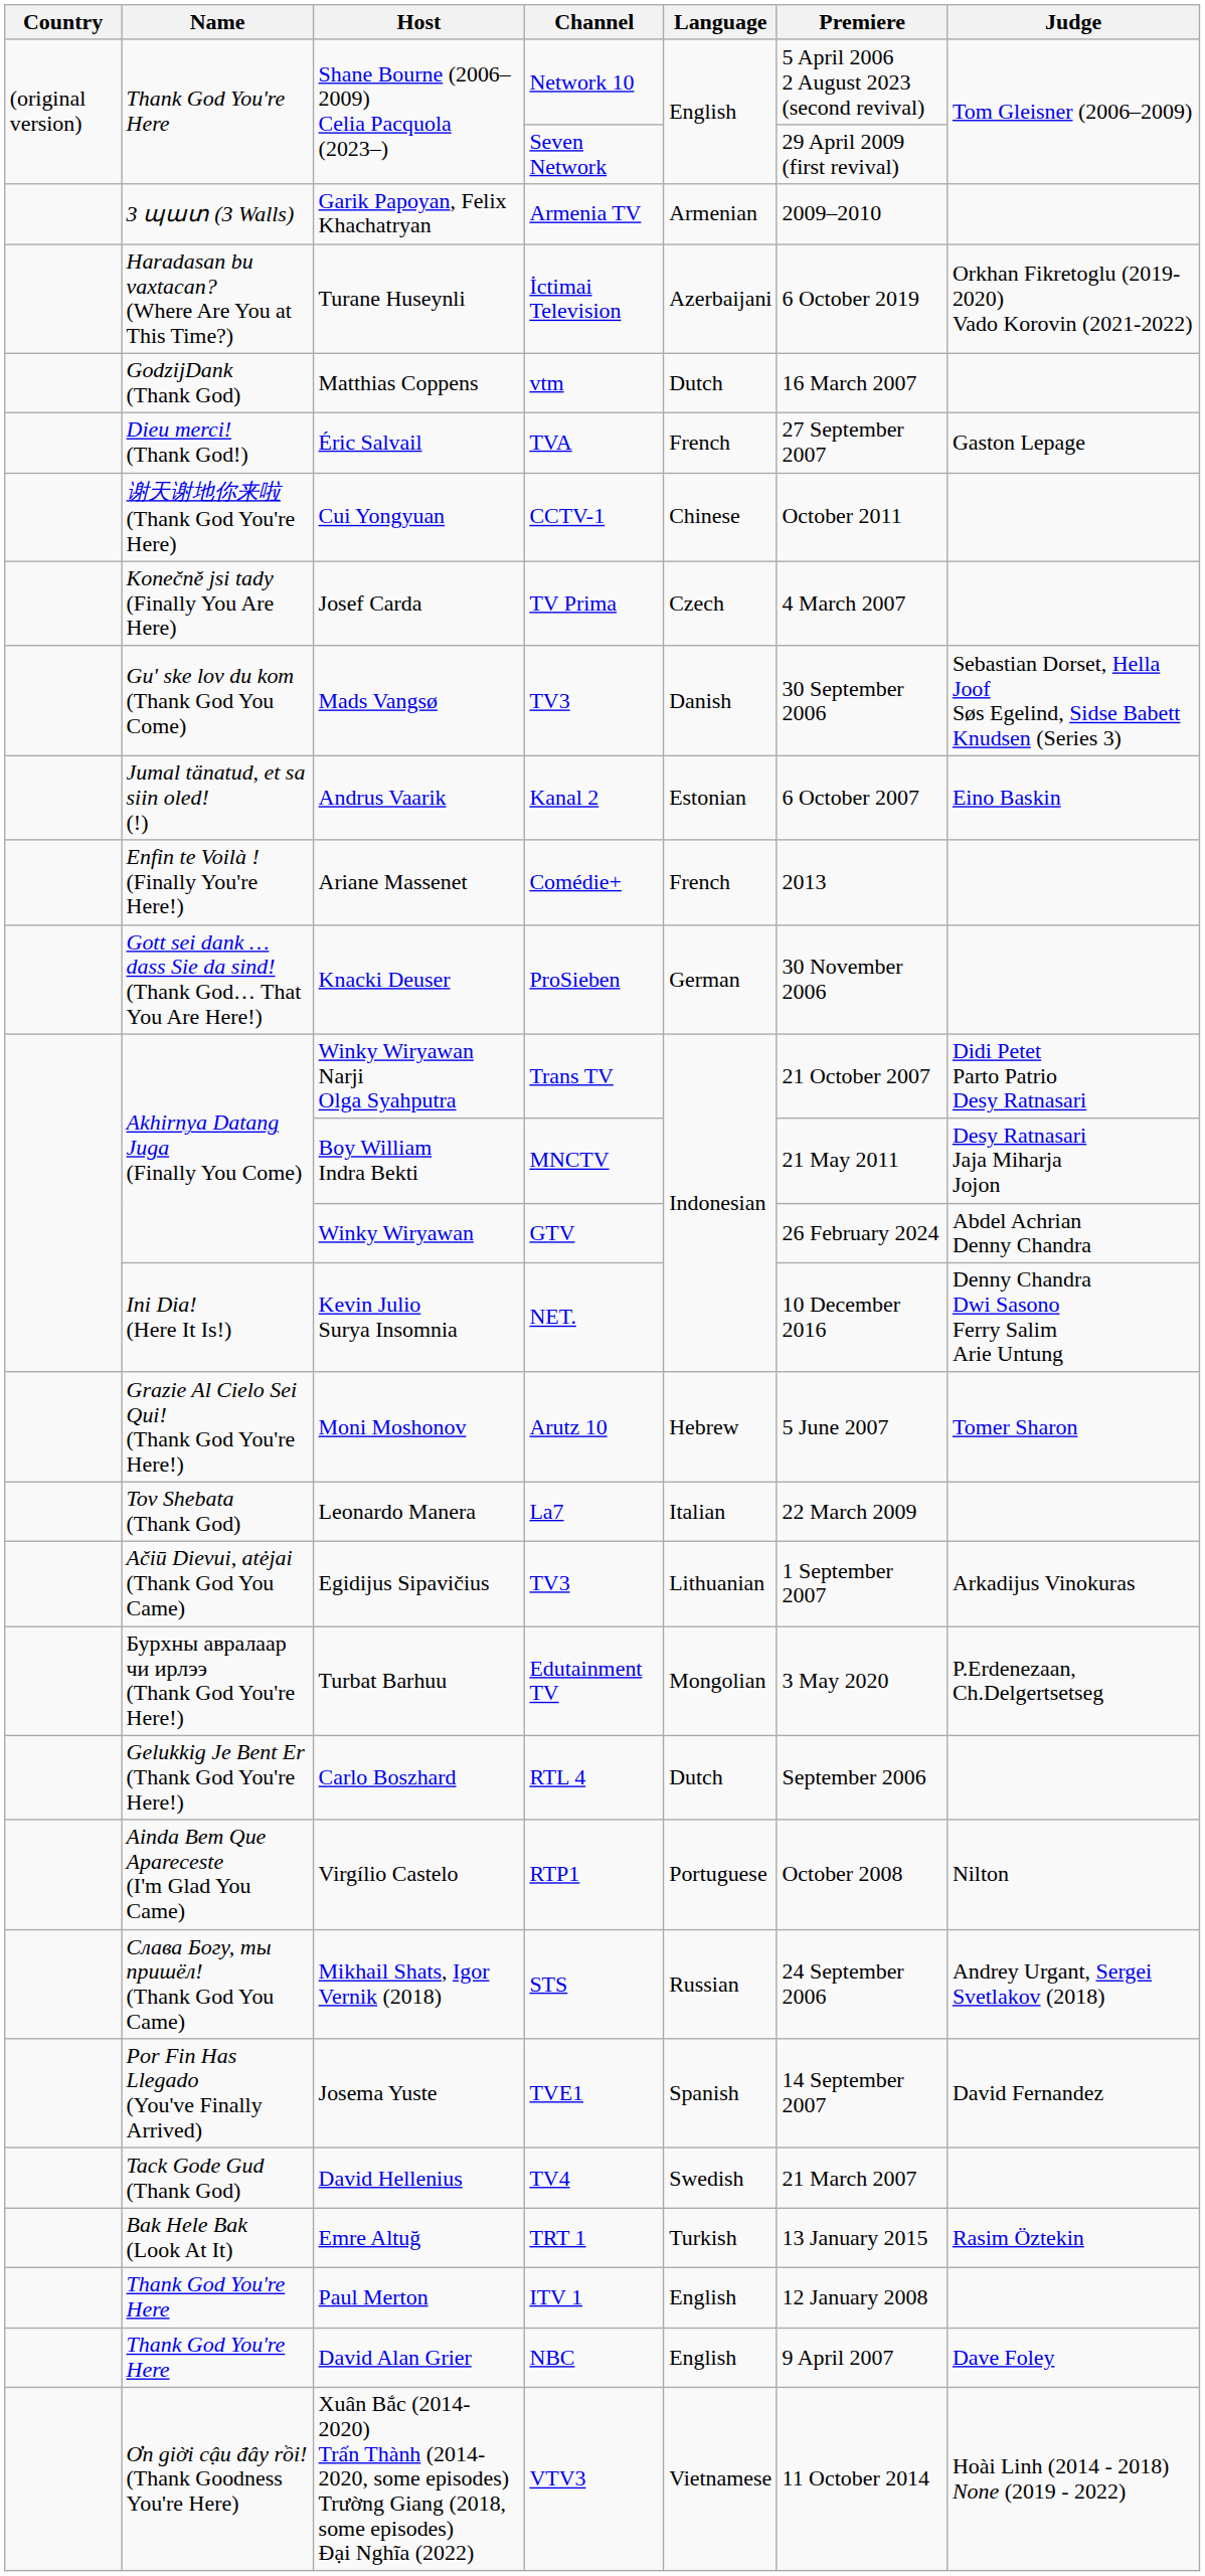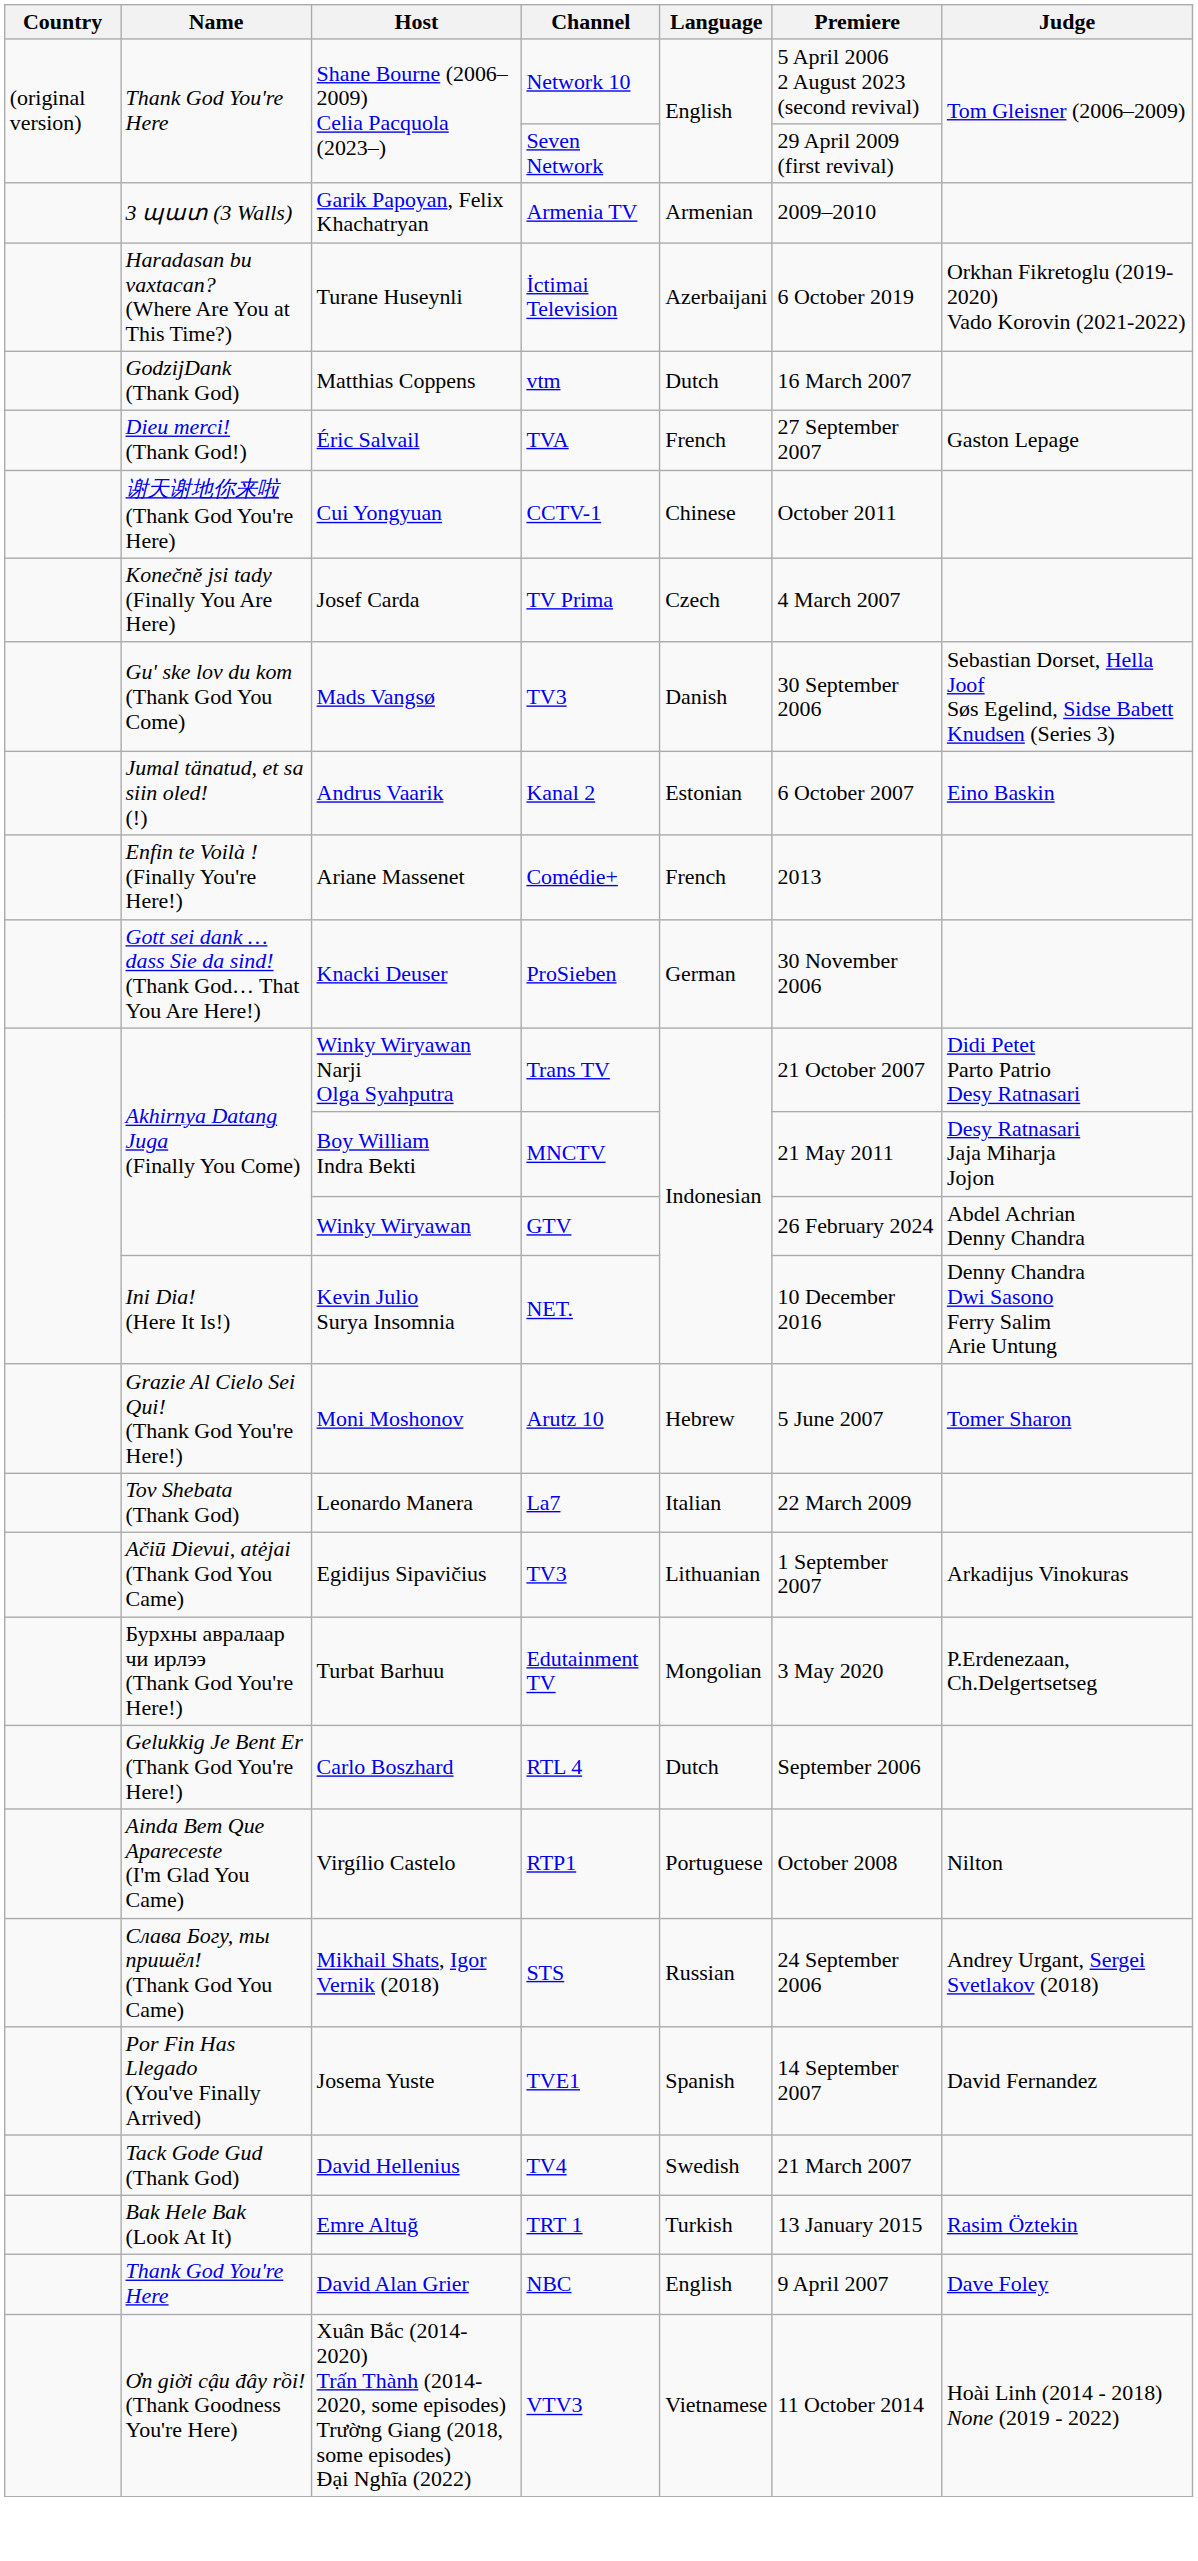 <table class="wikitable sticky-header">
 <tr>
 <th>Country</th>
 <th>Name</th>
 <th>Host</th>
 <th>Channel</th>
 <th>Language</th>
 <th>Premiere</th>
 <th>Judge</th>
 </tr>
 <tr>
 <td rowspan="2"> (original version)</td>
 <td rowspan="2"><em>Thank God You're Here</em></td>
 <td rowspan="2"><a href='#'>Shane Bourne</a> (2006–2009)<br><a href='#'>Celia Pacquola</a> (2023–)</td>
 <td><a href='#'>Network 10</a></td>
 <td rowspan="2">English</td>
 <td>5 April 2006<br>2 August 2023 (second revival)</td>
 <td rowspan="2"><a href='#'>Tom Gleisner</a> (2006–2009)</td>
 </tr>
 <tr>
 <td><a href='#'>Seven Network</a></td>
 <td>29 April 2009 (first revival)</td>
 </tr>
 <tr>
 <td></td>
 <td><em>3 պատ (3 Walls)</em></td>
 <td><a href='#'>Garik Papoyan</a>, Felix Khachatryan</td>
 <td><a href='#'>Armenia TV</a></td>
 <td>Armenian</td>
 <td>2009–2010</td>
 <td></td>
 </tr>
 <tr>
 <td></td>
 <td><em>Haradasan bu vaxtacan?</em><br>(Where Are You at This Time?)</td>
 <td>Turane Huseynli</td>
 <td><a href='#'>İctimai Television</a></td>
 <td>Azerbaijani</td>
 <td>6 October 2019</td>
 <td>Orkhan Fikretoglu (2019-2020) <br> Vado Korovin (2021-2022)</td>
 </tr>
 <tr>
 <td></td>
 <td><em>GodzijDank</em><br>(Thank God)</td>
 <td>Matthias Coppens</td>
 <td><a href='#'>vtm</a></td>
 <td>Dutch</td>
 <td>16 March 2007</td>
 <td></td>
 </tr>
 <tr>
 <td> <br> </td>
 <td><em><a href='#'>Dieu merci!</a></em><br>(Thank God!)</td>
 <td><a href='#'>Éric Salvail</a></td>
 <td><a href='#'>TVA</a></td>
 <td>French</td>
 <td>27 September 2007</td>
 <td>Gaston Lepage</td>
 </tr>
 <tr>
 <td></td>
 <td><em><a href='#'>谢天谢地你来啦</a></em><br>(Thank God You're Here)</td>
 <td><a href='#'>Cui Yongyuan</a></td>
 <td><a href='#'>CCTV-1</a></td>
 <td>Chinese</td>
 <td>October 2011</td>
 <td></td>
 </tr>
 <tr>
 <td></td>
 <td><em>Konečně jsi tady</em><br>(Finally You Are Here)</td>
 <td>Josef Carda</td>
 <td><a href='#'>TV Prima</a></td>
 <td>Czech</td>
 <td>4 March 2007</td>
 <td></td>
 </tr>
 <tr>
 <td></td>
 <td><em>Gu' ske lov du kom</em><br>(Thank God You Come)</td>
 <td><a href='#'>Mads Vangsø</a></td>
 <td><a href='#'>TV3</a></td>
 <td>Danish</td>
 <td>30 September 2006</td>
 <td>Sebastian Dorset, <a href='#'>Hella Joof</a><br>Søs Egelind, <a href='#'>Sidse Babett Knudsen</a> (Series 3)</td>
 </tr>
 <tr>
 <td></td>
 <td><em>Jumal tänatud, et sa siin oled!</em><br>(!)</td>
 <td><a href='#'>Andrus Vaarik</a></td>
 <td><a href='#'>Kanal 2</a></td>
 <td>Estonian</td>
 <td>6 October 2007</td>
 <td><a href='#'>Eino Baskin</a></td>
 </tr>
 <tr>
 <td></td>
 <td><em>Enfin te Voilà !</em><br>(Finally You're Here!)</td>
 <td>Ariane Massenet</td>
 <td><a href='#'>Comédie+</a></td>
 <td>French</td>
 <td>2013</td>
 <td></td>
 </tr>
 <tr>
 <td></td>
 <td><em><a href='#'>Gott sei dank … dass Sie da sind!</a></em><br>(Thank God… That You Are Here!)</td>
 <td><a href='#'>Knacki Deuser</a></td>
 <td><a href='#'>ProSieben</a></td>
 <td>German</td>
 <td>30 November 2006</td>
 <td></td>
 </tr>
 <tr>
 <td rowspan="4"></td>
 <td rowspan="3"><em><a href='#'>Akhirnya Datang Juga</a></em><br>(Finally You Come)</td>
 <td><a href='#'>Winky Wiryawan</a><br>Narji<br><a href='#'>Olga Syahputra</a></td>
 <td><a href='#'>Trans TV</a></td>
 <td rowspan="4">Indonesian</td>
 <td>21 October 2007</td>
 <td><a href='#'>Didi Petet</a><br>Parto Patrio<br><a href='#'>Desy Ratnasari</a></td>
 </tr>
 <tr>
 <td><a href='#'>Boy William</a><br>Indra Bekti</td>
 <td><a href='#'>MNCTV</a></td>
 <td>21 May 2011</td>
 <td><a href='#'>Desy Ratnasari</a><br>Jaja Miharja<br>Jojon</td>
 </tr>
 <tr>
 <td><a href='#'>Winky Wiryawan</a></td>
 <td><a href='#'>GTV</a></td>
 <td>26 February 2024</td>
 <td>Abdel Achrian<br>Denny Chandra</td>
 </tr>
 <tr>
 <td><em>Ini Dia!</em><br>(Here It Is!)</td>
 <td><a href='#'>Kevin Julio</a><br>Surya Insomnia</td>
 <td><a href='#'>NET.</a></td>
 <td>10 December 2016</td>
 <td>Denny Chandra<br><a href='#'>Dwi Sasono</a><br>Ferry Salim<br>Arie Untung</td>
 </tr>
 <tr>
 <td></td>
 <td><em>Grazie Al Cielo Sei Qui!</em><br>(Thank God You're Here!)</td>
 <td><a href='#'>Moni Moshonov</a></td>
 <td><a href='#'>Arutz 10</a></td>
 <td>Hebrew</td>
 <td>5 June 2007</td>
 <td><a href='#'>Tomer Sharon</a></td>
 </tr>
 <tr>
 <td></td>
 <td><em>Tov Shebata</em><br>(Thank God)</td>
 <td>Leonardo Manera</td>
 <td><a href='#'>La7</a></td>
 <td>Italian</td>
 <td>22 March 2009</td>
 <td></td>
 </tr>
 <tr>
 <td></td>
 <td><em>Ačiū Dievui, atėjai</em><br>(Thank God You Came)</td>
 <td>Egidijus Sipavičius</td>
 <td><a href='#'>TV3</a></td>
 <td>Lithuanian</td>
 <td>1 September 2007</td>
 <td>Arkadijus Vinokuras</td>
 </tr>
 <tr>
 <td></td>
 <td>Бурхны авралаар чи ирлээ<br>(Thank God You're Here!)</td>
 <td>Turbat Barhuu</td>
 <td><a href='#'>Edutainment TV</a></td>
 <td>Mongolian</td>
 <td>3 May 2020</td>
 <td>P.Erdenezaan, Ch.Delgertsetseg</td>
 </tr>
 <tr>
 <td></td>
 <td><em>Gelukkig Je Bent Er</em><br>(Thank God You're Here!)</td>
 <td><a href='#'>Carlo Boszhard</a></td>
 <td><a href='#'>RTL 4</a></td>
 <td>Dutch</td>
 <td>September 2006</td>
 <td></td>
 </tr>
 <tr>
 <td></td>
 <td><em>Ainda Bem Que Apareceste</em><br>(I'm Glad You Came)</td>
 <td>Virgílio Castelo</td>
 <td><a href='#'>RTP1</a></td>
 <td>Portuguese</td>
 <td>October 2008</td>
 <td>Nilton</td>
 </tr>
 <tr>
 <td></td>
 <td><em>Слава Богу, ты пришёл!</em><br>(Thank God You Came)</td>
 <td><a href='#'>Mikhail Shats</a>, <a href='#'>Igor Vernik</a> (2018)</td>
 <td><a href='#'>STS</a></td>
 <td>Russian</td>
 <td>24 September 2006</td>
 <td>Andrey Urgant, <a href='#'>Sergei Svetlakov</a> (2018)</td>
 </tr>
 <tr>
 <td></td>
 <td><em>Por Fin Has Llegado</em><br>(You've Finally Arrived)</td>
 <td>Josema Yuste</td>
 <td><a href='#'>TVE1</a></td>
 <td>Spanish</td>
 <td>14 September 2007</td>
 <td>David Fernandez</td>
 </tr>
 <tr>
 <td></td>
 <td><em>Tack Gode Gud</em><br>(Thank God)</td>
 <td><a href='#'>David Hellenius</a></td>
 <td><a href='#'>TV4</a></td>
 <td>Swedish</td>
 <td>21 March 2007</td>
 <td></td>
 </tr>
 <tr>
 <td></td>
 <td><em>Bak Hele Bak</em><br>(Look At It)</td>
 <td><a href='#'>Emre Altuğ</a></td>
 <td><a href='#'>TRT 1</a></td>
 <td>Turkish</td>
 <td>13 January 2015</td>
 <td><a href='#'>Rasim Öztekin</a></td>
 </tr>
 <tr>
 <td></td>
 <td><em><a href='#'>Thank God You're Here</a></em></td>
-<td><a href='#'>Paul Merton</a></td>
-<td><a href='#'>ITV 1</a></td>
-<td>English</td>
-<td>12 January 2008</td>
-<td></td>
-</tr>
-<tr>
-<td></td>
-<td><em><a href='#'>Thank God You're Here</a></em></td>
 <td><a href='#'>David Alan Grier</a></td>
 <td><a href='#'>NBC</a></td>
 <td>English</td>
 <td>9 April 2007</td>
 <td><a href='#'>Dave Foley</a></td>
 </tr>
 <tr>
 <td></td>
 <td><em>Ơn giời cậu đây rồi!</em><br>(Thank Goodness You're Here)</td>
 <td>Xuân Bắc (2014-2020)<br><a href='#'>Trấn Thành</a> (2014-2020, some episodes)<br>Trường Giang (2018, some episodes)<br>Đại Nghĩa (2022)</td>
 <td><a href='#'>VTV3</a></td>
 <td>Vietnamese</td>
 <td>11 October 2014</td>
 <td>Hoài Linh (2014 - 2018) <br><em>None</em> (2019 - 2022)</td>
 </tr>
 </table>
